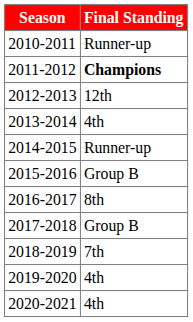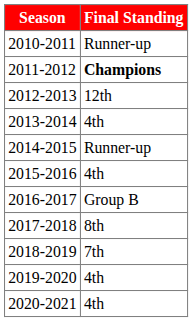 <table style="background-color:#FFFFFF; font-size: 95%; border: gray solid 1px; border-collapse: collapse;" cellpadding="3" cellspacing="0" border="1">
 <tr style="background-color:#FF0000; color:#FFFFFF;">
 <th>Season</th>
 <th>Final Standing</th>
 </tr>
 <tr>
 <td>2010-2011</td>
 <td>Runner-up</td>
 </tr>
 <tr>
 <td>2011-2012</td>
 <td> <strong> Champions </strong></td>
 </tr>
 <tr>
 <td>2012-2013</td>
 <td>12th</td>
 </tr>
 <tr>
 <td>2013-2014</td>
 <td>4th</td>
 </tr>
 <tr>
 <td>2014-2015</td>
 <td>Runner-up</td>
 </tr>
 <tr>
 <td>2015-2016</td>
+<td>4th</td>
+</tr>
+<tr>
+<td>2016-2017</td>
 <td>Group B</td>
 </tr>
 <tr>
-<td>2016-2017</td>
+<td>2017-2018</td>
 <td>8th</td>
-</tr>
-<tr>
-<td>2017-2018</td>
-<td>Group B</td>
 </tr>
 <tr>
 <td>2018-2019</td>
 <td>7th</td>
 </tr>
 <tr>
 <td>2019-2020</td>
 <td>4th</td>
 </tr>
 <tr>
 <td>2020-2021</td>
 <td>4th</td>
 </tr>
 </table>
